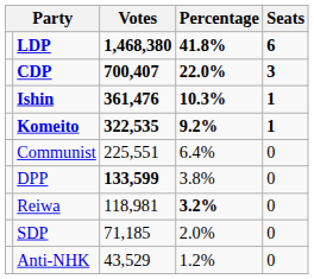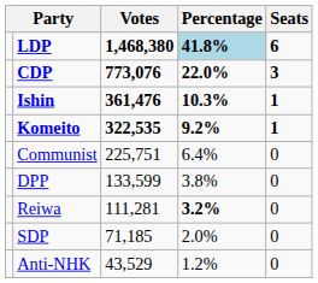 <table class="wikitable">
 <tr>
 <th colspan=2>Party</th>
 <th>Votes</th>
 <th>Percentage</th>
 <th>Seats</th>
 </tr>
 <tr>
 <td bgcolor=></td>
 <td><strong><a href='#'>LDP</a></strong></td>
 <td><strong>1,468,380</strong></td>
-<td><strong>41.8%</strong></td>
+<td style="background: lightblue;"><strong>41.8%</strong></td>
 <td><strong>6</strong></td>
 </tr>
 <tr>
 <td bgcolor=></td>
 <td><strong><a href='#'>CDP</a></strong></td>
-<td><strong>700,407</strong></td>
+<td><strong>773,076</strong></td>
 <td><strong>22.0%</strong></td>
 <td><strong>3</strong></td>
 </tr>
 <tr>
 <td bgcolor=></td>
 <td><strong><a href='#'>Ishin</a></strong></td>
 <td><strong>361,476</strong></td>
 <td><strong>10.3%</strong></td>
 <td><strong>1</strong></td>
 </tr>
 <tr>
 <td bgcolor=></td>
 <td><strong> <a href='#'>Komeito</a> </strong></td>
 <td><strong>322,535</strong></td>
 <td><strong>9.2%</strong></td>
 <td><strong>1</strong></td>
 </tr>
 <tr>
 <td bgcolor=></td>
 <td><a href='#'>Communist</a></td>
-<td>225,551</td>
+<td>225,751</td>
 <td>6.4%</td>
 <td>0</td>
 </tr>
 <tr>
 <td bgcolor=></td>
 <td><a href='#'>DPP</a></td>
-<td><strong>133,599</strong></td>
+<td>133,599</td>
 <td>3.8%</td>
 <td>0</td>
 </tr>
 <tr>
 <td bgcolor=></td>
 <td><a href='#'>Reiwa</a></td>
-<td>118,981</td>
+<td>111,281</td>
 <td><strong>3.2%</strong></td>
 <td>0</td>
 </tr>
 <tr>
 <td bgcolor=></td>
 <td><a href='#'>SDP</a></td>
 <td>71,185</td>
 <td>2.0%</td>
 <td>0</td>
 </tr>
 <tr>
 <td bgcolor=></td>
 <td><a href='#'>Anti-NHK</a></td>
 <td>43,529</td>
 <td>1.2%</td>
 <td>0</td>
 </tr>
 </table>
